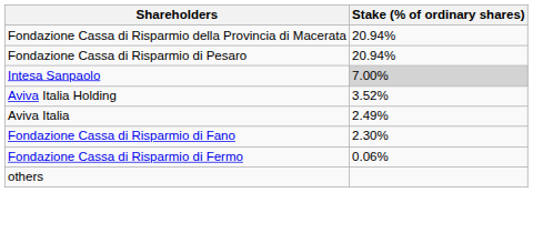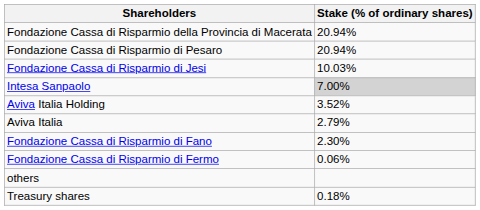 <table class="wikitable">
 <tr>
 <th>Shareholders</th>
 <th>Stake (% of ordinary shares)</th>
 </tr>
 <tr>
 <td>Fondazione Cassa di Risparmio della Provincia di Macerata</td>
 <td> 20.94%</td>
 </tr>
 <tr>
 <td>Fondazione Cassa di Risparmio di Pesaro</td>
 <td> 20.94%</td>
 </tr>
 <tr>
+<td><a href='#'>Fondazione Cassa di Risparmio di Jesi</a></td>
+<td> 10.03%</td>
+</tr>
+<tr>
 <td><a href='#'>Intesa Sanpaolo</a></td>
 <td style="background: lightgrey;"> 7.00%</td>
 </tr>
 <tr>
 <td><a href='#'>Aviva</a> Italia Holding</td>
 <td> 3.52%</td>
 </tr>
 <tr>
 <td>Aviva Italia</td>
-<td> 2.49%</td>
+<td> 2.79%</td>
 </tr>
 <tr>
 <td><a href='#'>Fondazione Cassa di Risparmio di Fano</a></td>
 <td> 2.30%</td>
 </tr>
 <tr>
 <td><a href='#'>Fondazione Cassa di Risparmio di Fermo</a></td>
 <td> 0.06%</td>
 </tr>
 <tr>
 <td>others</td>
 <td></td>
 </tr>
+<tr>
+<td>Treasury shares</td>
+<td> 0.18%</td>
+</tr>
 </table>
